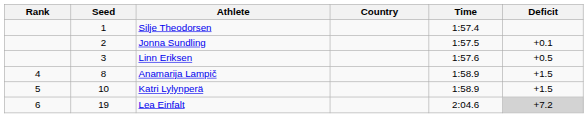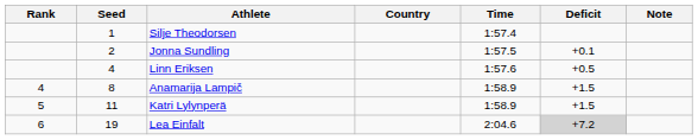 <table class="wikitable sortable" style="text-align:center" width=60%>
 <tr>
 <th>Rank</th>
 <th>Seed</th>
 <th>Athlete</th>
 <th>Country</th>
 <th>Time</th>
 <th data-sort-type=number>Deficit</th>
+<th>Note</th>
 </tr>
 <tr>
 <td></td>
 <td>1</td>
 <td align="left"><a href='#'>Silje Theodorsen</a></td>
 <td align=left></td>
 <td>1:57.4</td>
+<td></td>
 <td></td>
 </tr>
 <tr>
 <td></td>
 <td>2</td>
 <td align=left><a href='#'>Jonna Sundling</a></td>
 <td align=left></td>
 <td>1:57.5</td>
 <td>+0.1</td>
+<td></td>
 </tr>
 <tr>
 <td></td>
-<td>3</td>
+<td>4</td>
 <td align=left><a href='#'>Linn Eriksen</a></td>
 <td align=left></td>
 <td>1:57.6</td>
 <td>+0.5</td>
+<td></td>
 </tr>
 <tr>
 <td>4</td>
 <td>8</td>
 <td align=left><a href='#'>Anamarija Lampič</a></td>
 <td align=left></td>
 <td>1:58.9</td>
 <td>+1.5</td>
+<td></td>
 </tr>
 <tr>
 <td>5</td>
-<td>10</td>
+<td>11</td>
 <td align=left><a href='#'>Katri Lylynperä</a></td>
 <td align=left></td>
 <td>1:58.9</td>
 <td>+1.5</td>
+<td></td>
 </tr>
 <tr>
 <td>6</td>
 <td>19</td>
 <td align=left><a href='#'>Lea Einfalt</a></td>
 <td align=left></td>
 <td>2:04.6</td>
 <td style="background: lightgrey;">+7.2</td>
+<td></td>
 </tr>
 </table>
